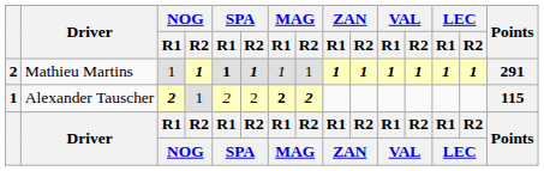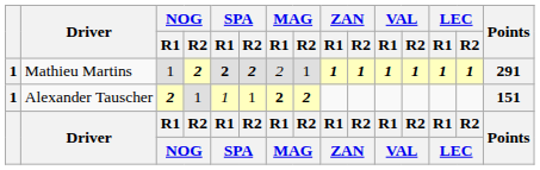 <table class="wikitable" style="font-size:85%;">
 <tr>
 <th rowspan=2></th>
 <th rowspan=2>Driver</th>
 <th colspan=2><a href='#'>NOG</a><br></th>
 <th colspan=2><a href='#'>SPA</a><br></th>
 <th colspan=2><a href='#'>MAG</a><br></th>
 <th colspan=2><a href='#'>ZAN</a><br></th>
 <th colspan=2><a href='#'>VAL</a><br></th>
 <th colspan=2><a href='#'>LEC</a><br></th>
 <th rowspan=2>Points</th>
 </tr>
 <tr>
 <th>R1</th>
 <th>R2</th>
 <th>R1</th>
 <th>R2</th>
 <th>R1</th>
 <th>R2</th>
 <th>R1</th>
 <th>R2</th>
 <th>R1</th>
 <th>R2</th>
 <th>R1</th>
 <th>R2</th>
 </tr>
 <tr>
-<th>2</th>
+<th>1</th>
 <td> Mathieu Martins</td>
 <td style="background:#DFDFDF" align=center>1</td>
-<td style="background:#FFFFBF" align=center><strong><em>1</em></strong></td>
-<td style="background:#DFDFDF" align=center><strong>1</strong></td>
-<td style="background:#DFDFDF" align=center><strong><em>1</em></strong></td>
-<td style="background:#DFDFDF" align=center><em>1</em></td>
+<td style="background:#FFFFBF" align=center><strong><em>2</em></strong></td>
+<td style="background:#DFDFDF" align=center><strong>2</strong></td>
+<td style="background:#DFDFDF" align=center><strong><em>2</em></strong></td>
+<td style="background:#DFDFDF" align=center><em>2</em></td>
 <td style="background:#DFDFDF" align=center>1</td>
 <td style="background:#FFFFBF" align=center><strong><em>1</em></strong></td>
 <td style="background:#FFFFBF" align=center><strong><em>1</em></strong></td>
 <td style="background:#FFFFBF" align=center><strong><em>1</em></strong></td>
 <td style="background:#FFFFBF" align=center><strong><em>1</em></strong></td>
 <td style="background:#FFFFBF" align=center><strong><em>1</em></strong></td>
 <td style="background:#FFFFBF" align=center><strong><em>1</em></strong></td>
 <th>291</th>
 </tr>
 <tr>
 <th>1</th>
 <td> Alexander Tauscher</td>
 <td style="background:#FFFFBF" align=center><strong><em>2</em></strong></td>
 <td style="background:#DFDFDF" align=center>1</td>
-<td style="background:#FFFFBF" align=center><em>2</em></td>
-<td style="background:#FFFFBF" align=center>2</td>
+<td style="background:#FFFFBF" align=center><em>1</em></td>
+<td style="background:#FFFFBF" align=center>1</td>
 <td style="background:#FFFFBF" align=center><strong>2</strong></td>
 <td style="background:#FFFFBF" align=center><strong><em>2</em></strong></td>
 <td></td>
 <td></td>
 <td></td>
 <td></td>
 <td></td>
 <td></td>
-<th>115</th>
+<th>151</th>
 </tr>
 <tr>
 <th rowspan=2></th>
 <th rowspan=2>Driver</th>
 <th>R1</th>
 <th>R2</th>
 <th>R1</th>
 <th>R2</th>
 <th>R1</th>
 <th>R2</th>
 <th>R1</th>
 <th>R2</th>
 <th>R1</th>
 <th>R2</th>
 <th>R1</th>
 <th>R2</th>
 <th rowspan=2>Points</th>
 </tr>
 <tr>
 <th colspan=2><a href='#'>NOG</a><br></th>
 <th colspan=2><a href='#'>SPA</a><br></th>
 <th colspan=2><a href='#'>MAG</a><br></th>
 <th colspan=2><a href='#'>ZAN</a><br></th>
 <th colspan=2><a href='#'>VAL</a><br></th>
 <th colspan=2><a href='#'>LEC</a><br></th>
 </tr>
 </table>
